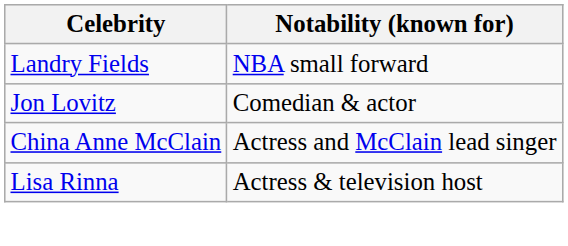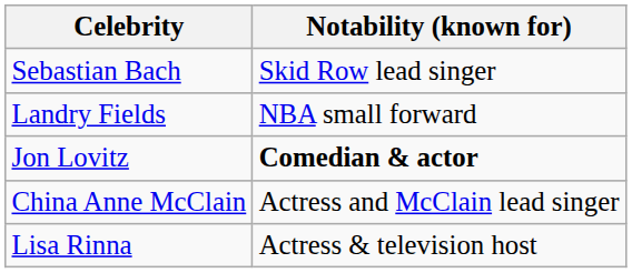 <table class="wikitable">
 <tr>
 <th>Celebrity</th>
 <th>Notability (known for)</th>
+</tr>
+<tr>
+<td><a href='#'>Sebastian Bach</a></td>
+<td><a href='#'>Skid Row</a> lead singer</td>
 </tr>
 <tr>
 <td><a href='#'>Landry Fields</a></td>
 <td><a href='#'>NBA</a> small forward</td>
 </tr>
 <tr>
 <td><a href='#'>Jon Lovitz</a></td>
-<td>Comedian & actor</td>
+<td><strong>Comedian & actor</strong></td>
 </tr>
 <tr>
 <td><a href='#'>China Anne McClain</a></td>
 <td>Actress and <a href='#'>McClain</a> lead singer</td>
 </tr>
 <tr>
 <td><a href='#'>Lisa Rinna</a></td>
 <td>Actress & television host</td>
 </tr>
 </table>
